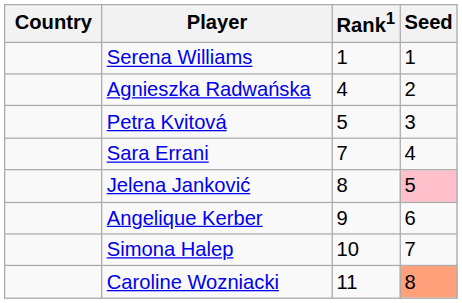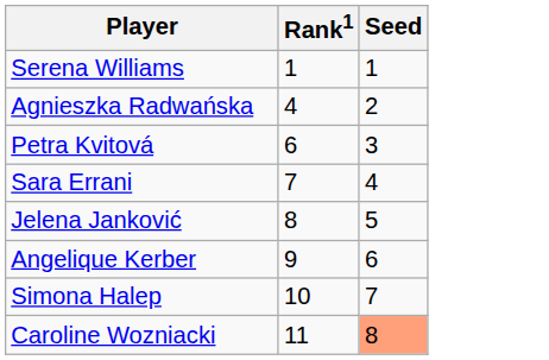 <table class="sortable wikitable">
 <tr>
-<th width="70">Country</th>
 <th width="175">Player</th>
 <th>Rank<sup>1</sup></th>
 <th>Seed</th>
 </tr>
 <tr>
-<td></td>
 <td><a href='#'>Serena Williams</a></td>
 <td>1</td>
 <td>1</td>
 </tr>
 <tr>
-<td></td>
 <td><a href='#'>Agnieszka Radwańska</a></td>
 <td>4</td>
 <td>2</td>
 </tr>
 <tr>
-<td></td>
 <td><a href='#'>Petra Kvitová</a></td>
-<td>5</td>
+<td>6</td>
 <td>3</td>
 </tr>
 <tr>
-<td></td>
 <td><a href='#'>Sara Errani</a></td>
 <td>7</td>
 <td>4</td>
 </tr>
 <tr>
-<td></td>
 <td><a href='#'>Jelena Janković</a></td>
 <td>8</td>
-<td style="background: pink;">5</td>
+<td>5</td>
 </tr>
 <tr>
-<td></td>
 <td><a href='#'>Angelique Kerber</a></td>
 <td>9</td>
 <td>6</td>
 </tr>
 <tr>
-<td></td>
 <td><a href='#'>Simona Halep</a></td>
 <td>10</td>
 <td>7</td>
 </tr>
 <tr>
-<td></td>
 <td><a href='#'>Caroline Wozniacki</a></td>
 <td>11</td>
 <td style="background: lightsalmon;">8</td>
 </tr>
 </table>
